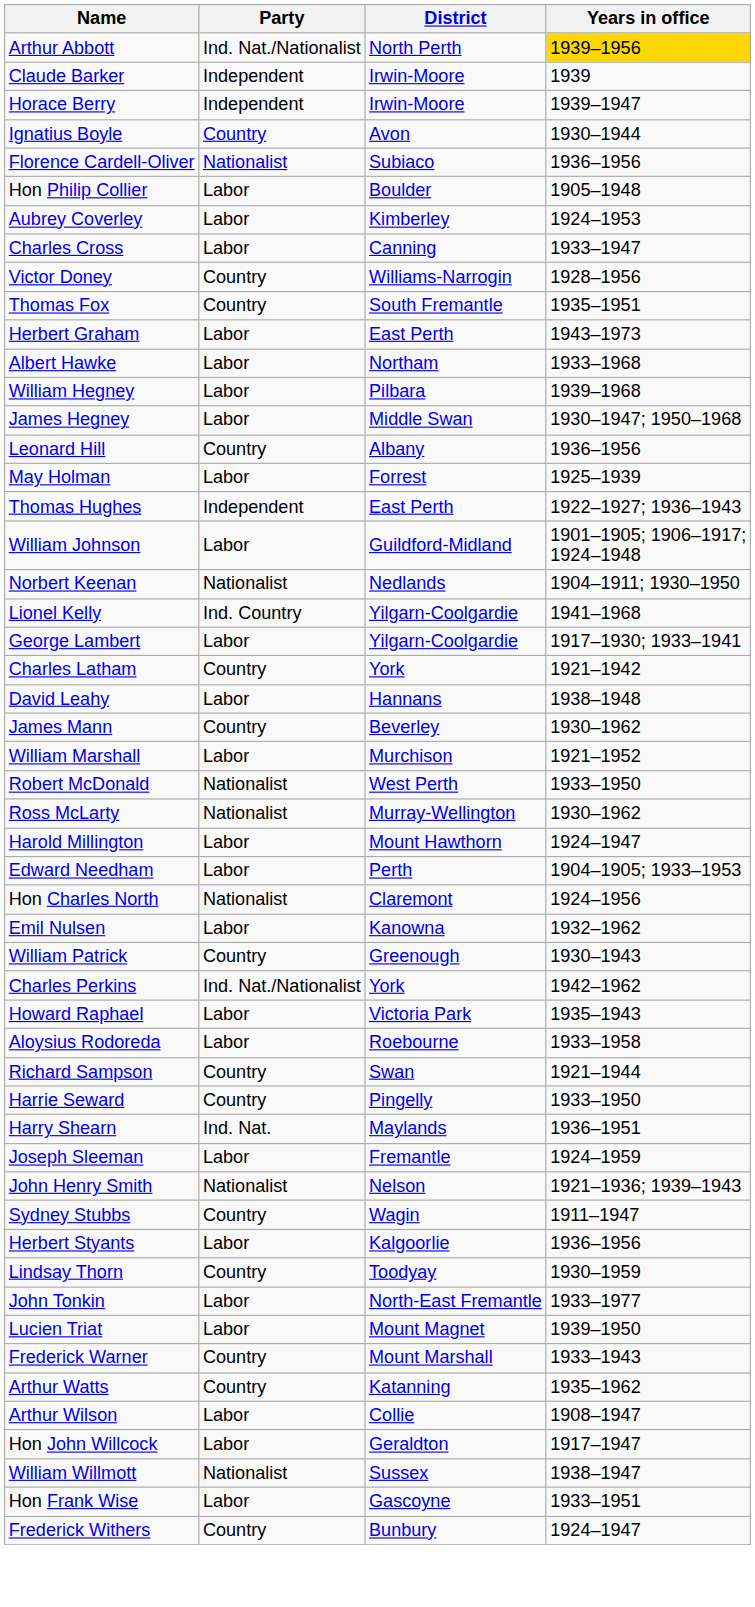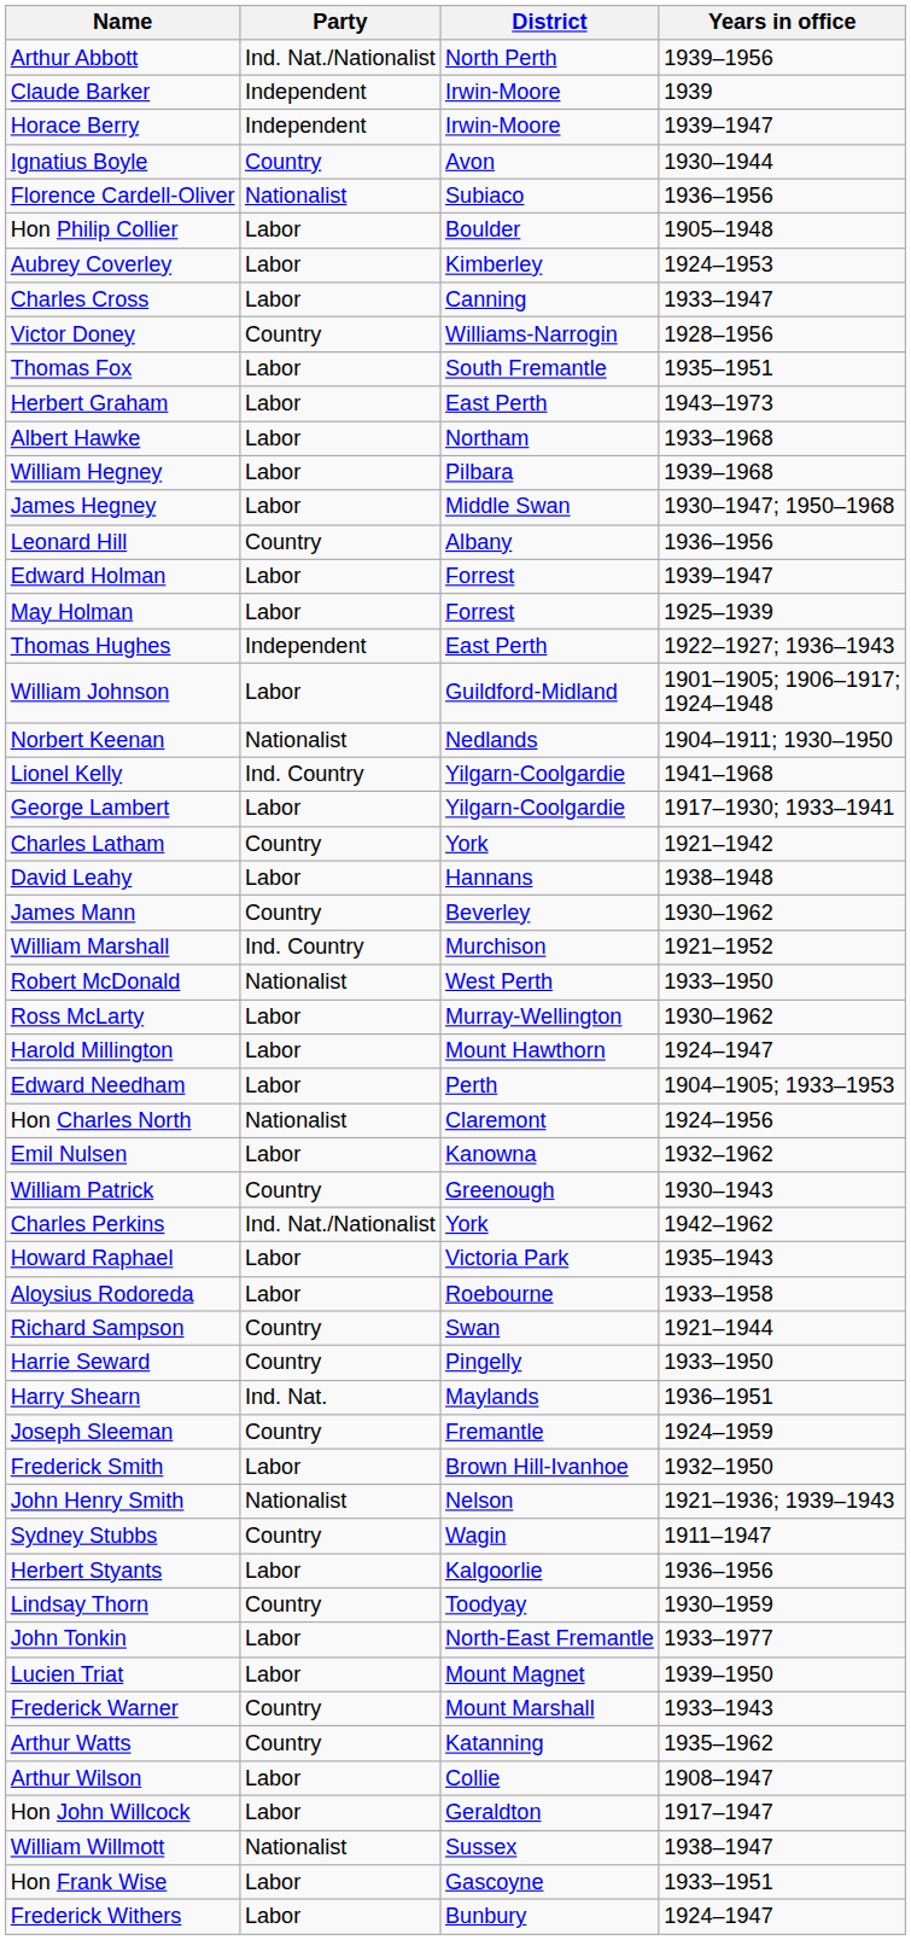 <table class="wikitable sortable">
 <tr>
 <th>Name</th>
 <th>Party</th>
 <th><a href='#'>District</a></th>
 <th>Years in office</th>
 </tr>
 <tr>
 <td><a href='#'>Arthur Abbott</a></td>
 <td>Ind. Nat./Nationalist</td>
 <td><a href='#'>North Perth</a></td>
-<td style="background: gold;">1939–1956</td>
+<td>1939–1956</td>
 </tr>
 <tr>
 <td><a href='#'>Claude Barker</a></td>
 <td>Independent</td>
 <td><a href='#'>Irwin-Moore</a></td>
 <td>1939</td>
 </tr>
 <tr>
 <td><a href='#'>Horace Berry</a></td>
 <td>Independent</td>
 <td><a href='#'>Irwin-Moore</a></td>
 <td>1939–1947</td>
 </tr>
 <tr>
 <td><a href='#'>Ignatius Boyle</a></td>
 <td><a href='#'>Country</a></td>
 <td><a href='#'>Avon</a></td>
 <td>1930–1944</td>
 </tr>
 <tr>
 <td><a href='#'>Florence Cardell-Oliver</a></td>
 <td><a href='#'>Nationalist</a></td>
 <td><a href='#'>Subiaco</a></td>
 <td>1936–1956</td>
 </tr>
 <tr>
 <td>Hon <a href='#'>Philip Collier</a></td>
 <td>Labor</td>
 <td><a href='#'>Boulder</a></td>
 <td>1905–1948</td>
 </tr>
 <tr>
 <td><a href='#'>Aubrey Coverley</a></td>
 <td>Labor</td>
 <td><a href='#'>Kimberley</a></td>
 <td>1924–1953</td>
 </tr>
 <tr>
 <td><a href='#'>Charles Cross</a></td>
 <td>Labor</td>
 <td><a href='#'>Canning</a></td>
 <td>1933–1947</td>
 </tr>
 <tr>
 <td><a href='#'>Victor Doney</a></td>
 <td>Country</td>
 <td><a href='#'>Williams-Narrogin</a></td>
 <td>1928–1956</td>
 </tr>
 <tr>
 <td><a href='#'>Thomas Fox</a></td>
-<td>Country</td>
+<td>Labor</td>
 <td><a href='#'>South Fremantle</a></td>
 <td>1935–1951</td>
 </tr>
 <tr>
 <td><a href='#'>Herbert Graham</a></td>
 <td>Labor</td>
 <td><a href='#'>East Perth</a></td>
 <td>1943–1973</td>
 </tr>
 <tr>
 <td><a href='#'>Albert Hawke</a></td>
 <td>Labor</td>
 <td><a href='#'>Northam</a></td>
 <td>1933–1968</td>
 </tr>
 <tr>
 <td><a href='#'>William Hegney</a></td>
 <td>Labor</td>
 <td><a href='#'>Pilbara</a></td>
 <td>1939–1968</td>
 </tr>
 <tr>
 <td><a href='#'>James Hegney</a></td>
 <td>Labor</td>
 <td><a href='#'>Middle Swan</a></td>
 <td>1930–1947; 1950–1968</td>
 </tr>
 <tr>
 <td><a href='#'>Leonard Hill</a></td>
 <td>Country</td>
 <td><a href='#'>Albany</a></td>
 <td>1936–1956</td>
+</tr>
+<tr>
+<td><a href='#'>Edward Holman</a></td>
+<td>Labor</td>
+<td><a href='#'>Forrest</a></td>
+<td>1939–1947</td>
 </tr>
 <tr>
 <td><a href='#'>May Holman</a></td>
 <td>Labor</td>
 <td><a href='#'>Forrest</a></td>
 <td>1925–1939</td>
 </tr>
 <tr>
 <td><a href='#'>Thomas Hughes</a></td>
 <td>Independent</td>
 <td><a href='#'>East Perth</a></td>
 <td>1922–1927; 1936–1943</td>
 </tr>
 <tr>
 <td><a href='#'>William Johnson</a></td>
 <td>Labor</td>
 <td><a href='#'>Guildford-Midland</a></td>
 <td>1901–1905; 1906–1917;<br>1924–1948</td>
 </tr>
 <tr>
 <td><a href='#'>Norbert Keenan</a></td>
 <td>Nationalist</td>
 <td><a href='#'>Nedlands</a></td>
 <td>1904–1911; 1930–1950</td>
 </tr>
 <tr>
 <td><a href='#'>Lionel Kelly</a></td>
 <td>Ind. Country</td>
 <td><a href='#'>Yilgarn-Coolgardie</a></td>
 <td>1941–1968</td>
 </tr>
 <tr>
 <td><a href='#'>George Lambert</a></td>
 <td>Labor</td>
 <td><a href='#'>Yilgarn-Coolgardie</a></td>
 <td>1917–1930; 1933–1941</td>
 </tr>
 <tr>
 <td><a href='#'>Charles Latham</a></td>
 <td>Country</td>
 <td><a href='#'>York</a></td>
 <td>1921–1942</td>
 </tr>
 <tr>
 <td><a href='#'>David Leahy</a></td>
 <td>Labor</td>
 <td><a href='#'>Hannans</a></td>
 <td>1938–1948</td>
 </tr>
 <tr>
 <td><a href='#'>James Mann</a></td>
 <td>Country</td>
 <td><a href='#'>Beverley</a></td>
 <td>1930–1962</td>
 </tr>
 <tr>
 <td><a href='#'>William Marshall</a></td>
-<td>Labor</td>
+<td>Ind. Country</td>
 <td><a href='#'>Murchison</a></td>
 <td>1921–1952</td>
 </tr>
 <tr>
 <td><a href='#'>Robert McDonald</a></td>
 <td>Nationalist</td>
 <td><a href='#'>West Perth</a></td>
 <td>1933–1950</td>
 </tr>
 <tr>
 <td><a href='#'>Ross McLarty</a></td>
-<td>Nationalist</td>
+<td>Labor</td>
 <td><a href='#'>Murray-Wellington</a></td>
 <td>1930–1962</td>
 </tr>
 <tr>
 <td><a href='#'>Harold Millington</a></td>
 <td>Labor</td>
 <td><a href='#'>Mount Hawthorn</a></td>
 <td>1924–1947</td>
 </tr>
 <tr>
 <td><a href='#'>Edward Needham</a></td>
 <td>Labor</td>
 <td><a href='#'>Perth</a></td>
 <td>1904–1905; 1933–1953</td>
 </tr>
 <tr>
 <td>Hon <a href='#'>Charles North</a></td>
 <td>Nationalist</td>
 <td><a href='#'>Claremont</a></td>
 <td>1924–1956</td>
 </tr>
 <tr>
 <td><a href='#'>Emil Nulsen</a></td>
 <td>Labor</td>
 <td><a href='#'>Kanowna</a></td>
 <td>1932–1962</td>
 </tr>
 <tr>
 <td><a href='#'>William Patrick</a></td>
 <td>Country</td>
 <td><a href='#'>Greenough</a></td>
 <td>1930–1943</td>
 </tr>
 <tr>
 <td><a href='#'>Charles Perkins</a></td>
 <td>Ind. Nat./Nationalist</td>
 <td><a href='#'>York</a></td>
 <td>1942–1962</td>
 </tr>
 <tr>
 <td><a href='#'>Howard Raphael</a></td>
 <td>Labor</td>
 <td><a href='#'>Victoria Park</a></td>
 <td>1935–1943</td>
 </tr>
 <tr>
 <td><a href='#'>Aloysius Rodoreda</a></td>
 <td>Labor</td>
 <td><a href='#'>Roebourne</a></td>
 <td>1933–1958</td>
 </tr>
 <tr>
 <td><a href='#'>Richard Sampson</a></td>
 <td>Country</td>
 <td><a href='#'>Swan</a></td>
 <td>1921–1944</td>
 </tr>
 <tr>
 <td><a href='#'>Harrie Seward</a></td>
 <td>Country</td>
 <td><a href='#'>Pingelly</a></td>
 <td>1933–1950</td>
 </tr>
 <tr>
 <td><a href='#'>Harry Shearn</a></td>
 <td>Ind. Nat.</td>
 <td><a href='#'>Maylands</a></td>
 <td>1936–1951</td>
 </tr>
 <tr>
 <td><a href='#'>Joseph Sleeman</a></td>
-<td>Labor</td>
+<td>Country</td>
 <td><a href='#'>Fremantle</a></td>
 <td>1924–1959</td>
+</tr>
+<tr>
+<td><a href='#'>Frederick Smith</a></td>
+<td>Labor</td>
+<td><a href='#'>Brown Hill-Ivanhoe</a></td>
+<td>1932–1950</td>
 </tr>
 <tr>
 <td><a href='#'>John Henry Smith</a></td>
 <td>Nationalist</td>
 <td><a href='#'>Nelson</a></td>
 <td>1921–1936; 1939–1943</td>
 </tr>
 <tr>
 <td><a href='#'>Sydney Stubbs</a></td>
 <td>Country</td>
 <td><a href='#'>Wagin</a></td>
 <td>1911–1947</td>
 </tr>
 <tr>
 <td><a href='#'>Herbert Styants</a></td>
 <td>Labor</td>
 <td><a href='#'>Kalgoorlie</a></td>
 <td>1936–1956</td>
 </tr>
 <tr>
 <td><a href='#'>Lindsay Thorn</a></td>
 <td>Country</td>
 <td><a href='#'>Toodyay</a></td>
 <td>1930–1959</td>
 </tr>
 <tr>
 <td><a href='#'>John Tonkin</a></td>
 <td>Labor</td>
 <td><a href='#'>North-East Fremantle</a></td>
 <td>1933–1977</td>
 </tr>
 <tr>
 <td><a href='#'>Lucien Triat</a></td>
 <td>Labor</td>
 <td><a href='#'>Mount Magnet</a></td>
 <td>1939–1950</td>
 </tr>
 <tr>
 <td><a href='#'>Frederick Warner</a></td>
 <td>Country</td>
 <td><a href='#'>Mount Marshall</a></td>
 <td>1933–1943</td>
 </tr>
 <tr>
 <td><a href='#'>Arthur Watts</a></td>
 <td>Country</td>
 <td><a href='#'>Katanning</a></td>
 <td>1935–1962</td>
 </tr>
 <tr>
 <td><a href='#'>Arthur Wilson</a></td>
 <td>Labor</td>
 <td><a href='#'>Collie</a></td>
 <td>1908–1947</td>
 </tr>
 <tr>
 <td>Hon <a href='#'>John Willcock</a></td>
 <td>Labor</td>
 <td><a href='#'>Geraldton</a></td>
 <td>1917–1947</td>
 </tr>
 <tr>
 <td><a href='#'>William Willmott</a></td>
 <td>Nationalist</td>
 <td><a href='#'>Sussex</a></td>
 <td>1938–1947</td>
 </tr>
 <tr>
 <td>Hon <a href='#'>Frank Wise</a></td>
 <td>Labor</td>
 <td><a href='#'>Gascoyne</a></td>
 <td>1933–1951</td>
 </tr>
 <tr>
 <td><a href='#'>Frederick Withers</a></td>
-<td>Country</td>
+<td>Labor</td>
 <td><a href='#'>Bunbury</a></td>
 <td>1924–1947</td>
 </tr>
 </table>
